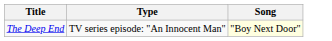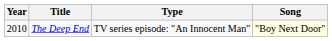 <table class="wikitable">
 <tr>
+<th>Year</th>
 <th>Title</th>
 <th>Type</th>
 <th>Song</th>
 </tr>
 <tr>
+<td>2010</td>
 <td><em><a href='#'>The Deep End</a></em></td>
 <td>TV series episode: "An Innocent Man"</td>
 <td style="background: lightyellow;">"Boy Next Door"</td>
 </tr>
 </table>
